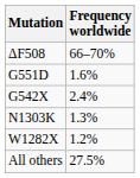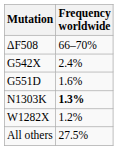 <table class="wikitable floatright">
 <tr>
 <th>Mutation</th>
 <th>Frequency<br>worldwide</th>
 </tr>
 <tr>
 <td>ΔF508</td>
 <td>66–70%</td>
 </tr>
 <tr>
+<td>G542X</td>
+<td>2.4%</td>
+</tr>
+<tr>
 <td>G551D</td>
 <td>1.6%</td>
 </tr>
 <tr>
-<td>G542X</td>
-<td>2.4%</td>
-</tr>
-<tr>
 <td>N1303K</td>
-<td>1.3%</td>
+<td><strong>1.3%</strong></td>
 </tr>
 <tr>
 <td>W1282X</td>
 <td>1.2%</td>
 </tr>
 <tr>
 <td>All others</td>
 <td>27.5%</td>
 </tr>
 </table>
